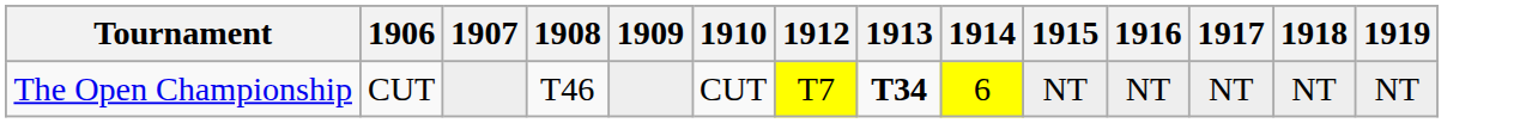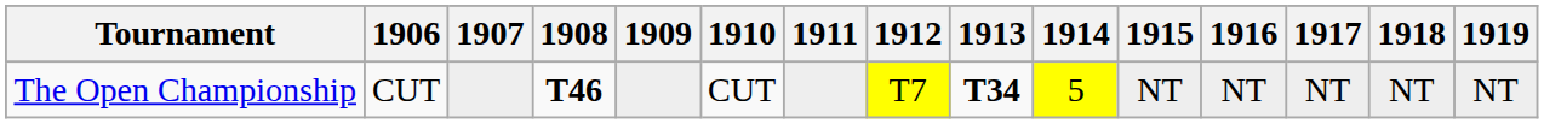 <table class="wikitable" style="font-size:95%;text-align:center;">
 <tr>
 <th>Tournament</th>
 <th>1906</th>
 <th>1907</th>
 <th>1908</th>
 <th>1909</th>
 <th>1910</th>
+<th>1911</th>
 <th>1912</th>
 <th>1913</th>
 <th>1914</th>
 <th>1915</th>
 <th>1916</th>
 <th>1917</th>
 <th>1918</th>
 <th>1919</th>
 </tr>
 <tr>
 <td align=left><a href='#'>The Open Championship</a></td>
 <td>CUT</td>
 <td style="background:#eeeeee;"></td>
-<td>T46</td>
+<td><strong>T46</strong></td>
 <td style="background:#eeeeee;"></td>
 <td>CUT</td>
+<td style="background:#eeeeee;"></td>
 <td style="background:yellow;">T7</td>
 <td><strong>T34</strong></td>
-<td style="background:yellow;">6</td>
+<td style="background:yellow;">5</td>
 <td style="background:#eeeeee;">NT</td>
 <td style="background:#eeeeee;">NT</td>
 <td style="background:#eeeeee;">NT</td>
 <td style="background:#eeeeee;">NT</td>
 <td style="background:#eeeeee;">NT</td>
 </tr>
 </table>
